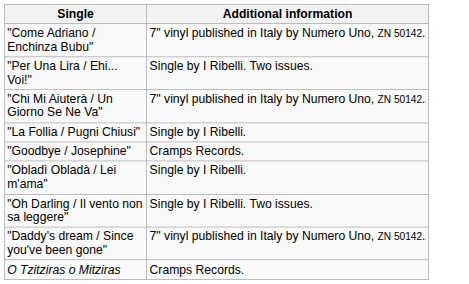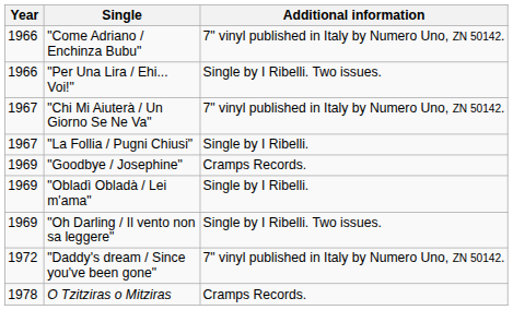 <table class="wikitable">
 <tr>
+<th align="left" valign="top" width="40">Year</th>
 <th align="left" valign="top" width="180">Single</th>
 <th align="left" valign="top">Additional information</th>
 </tr>
 <tr>
+<td align="left" valign="top">1966</td>
 <td align="left" valign="top">"Come Adriano / Enchinza Bubu"</td>
 <td align="left" valign="top">7" vinyl published in Italy by Numero Uno, <small>ZN 50142</small>.</td>
 </tr>
 <tr>
+<td align="left" valign="top">1966</td>
 <td align="left" valign="top">"Per Una Lira / Ehi... Voi!"</td>
 <td align="left" valign="top">Single by I Ribelli. Two issues.</td>
 </tr>
 <tr>
+<td align="left" valign="top">1967</td>
 <td align="left" valign="top">"Chi Mi Aiuterà / Un Giorno Se Ne Va"</td>
 <td align="left" valign="top">7" vinyl published in Italy by Numero Uno, <small>ZN 50142</small>.</td>
 </tr>
 <tr>
+<td align="left" valign="top">1967</td>
 <td align="left" valign="top">"La Follia / Pugni Chiusi"</td>
 <td align="left" valign="top">Single by I Ribelli.</td>
 </tr>
 <tr>
+<td align="left" valign="top">1969</td>
 <td align="left" valign="top">"Goodbye / Josephine"</td>
 <td align="left" valign="top">Cramps Records.</td>
 </tr>
 <tr>
+<td align="left" valign="top">1969</td>
 <td align="left" valign="top">"Obladì Obladà / Lei m'ama"</td>
 <td align="left" valign="top">Single by I Ribelli.</td>
 </tr>
 <tr>
+<td align="left" valign="top">1969</td>
 <td align="left" valign="top">"Oh Darling / Il vento non sa leggere"</td>
 <td align="left" valign="top">Single by I Ribelli. Two issues.</td>
 </tr>
 <tr>
+<td align="left" valign="top">1972</td>
 <td align="left" valign="top">"Daddy's dream / Since you've been gone"</td>
 <td align="left" valign="top">7" vinyl published in Italy by Numero Uno, <small>ZN 50142</small>.</td>
 </tr>
 <tr>
+<td align="left" valign="top">1978</td>
 <td align="left" valign="top"><em>O Tzitziras o Mitziras</em></td>
 <td align="left" valign="top">Cramps Records.</td>
 </tr>
 </table>
